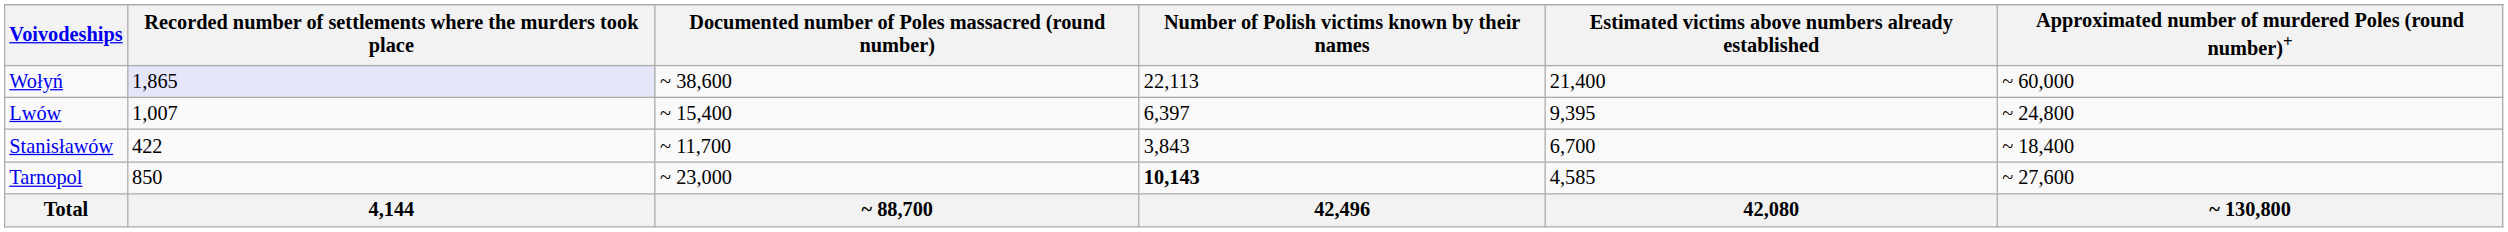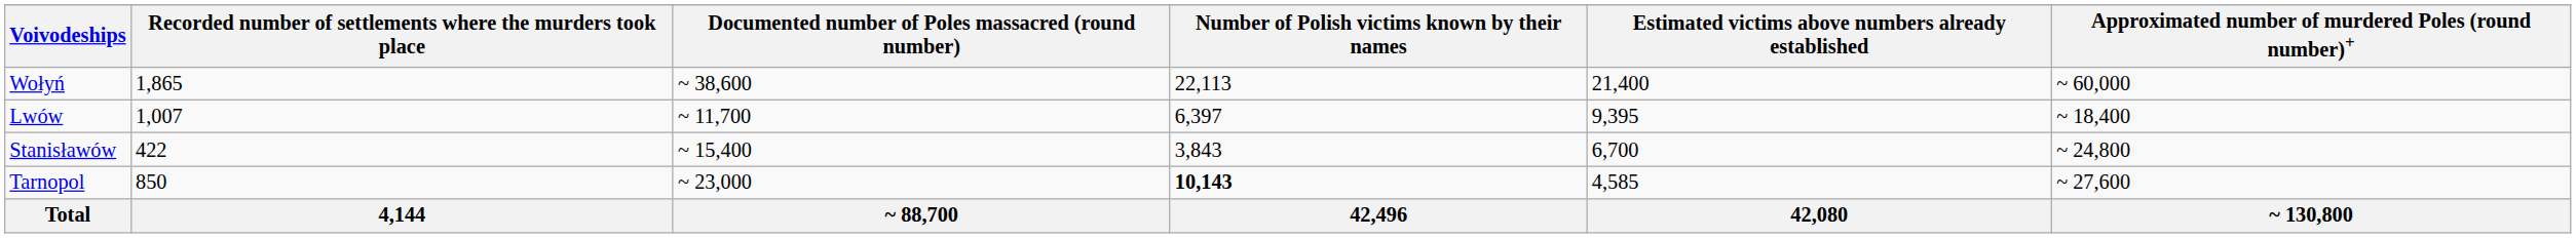 <table class="wikitable">
 <tr>
 </tr>
 <tr>
 <th><a href='#'>Voivodeships</a></th>
 <th>Recorded number of settlements where the murders took place</th>
 <th>Documented number of Poles massacred (round number)</th>
 <th>Number of Polish victims known by their names</th>
 <th>Estimated victims above numbers already established</th>
 <th>Approximated number of murdered Poles (round number)<sup>+</sup></th>
 </tr>
 <tr>
 <td><a href='#'>Wołyń</a></td>
-<td style="background: lavender;">1,865</td>
+<td>1,865</td>
 <td>~ 38,600</td>
 <td>22,113</td>
 <td>21,400</td>
 <td>~ 60,000</td>
 </tr>
 <tr>
 <td><a href='#'>Lwów</a></td>
 <td>1,007</td>
-<td>~ 15,400</td>
+<td>~ 11,700</td>
 <td>6,397</td>
 <td>9,395</td>
-<td>~ 24,800</td>
+<td>~ 18,400</td>
 </tr>
 <tr>
 <td><a href='#'>Stanisławów</a></td>
 <td>422</td>
-<td>~ 11,700</td>
+<td>~ 15,400</td>
 <td>3,843</td>
 <td>6,700</td>
-<td>~ 18,400</td>
+<td>~ 24,800</td>
 </tr>
 <tr>
 <td><a href='#'>Tarnopol</a></td>
 <td>850</td>
 <td>~ 23,000</td>
 <td><strong>10,143</strong></td>
 <td>4,585</td>
 <td>~ 27,600</td>
 </tr>
 <tr>
 <th>Total</th>
 <th>4,144</th>
 <th>~ 88,700</th>
 <th>42,496</th>
 <th>42,080</th>
 <th>~ 130,800</th>
 </tr>
 </table>
